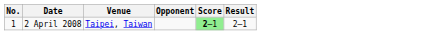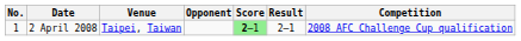 <table class="wikitable plainrowheaders sortable">
 <tr>
 <th scope="col">No.</th>
 <th scope="col">Date</th>
 <th scope="col">Venue</th>
 <th scope="col">Opponent</th>
 <th scope="col">Score</th>
 <th scope="col">Result</th>
+<th scope="col">Competition</th>
 </tr>
 <tr>
 <td align="center">1</td>
 <td>2 April 2008</td>
 <td><a href='#'>Taipei</a>, <a href='#'>Taiwan</a></td>
 <td></td>
 <td align="center" style="background: lightgreen;"><strong>2</strong>–1</td>
 <td align="center">2–1</td>
+<td><a href='#'>2008 AFC Challenge Cup qualification</a></td>
 </tr>
 </table>
